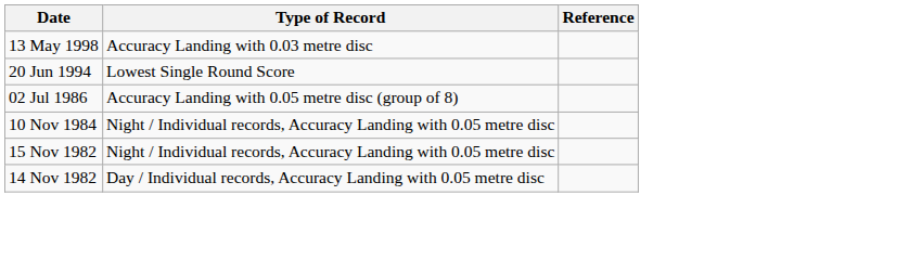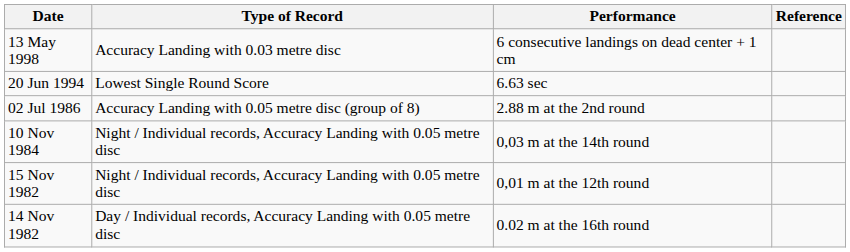 <table class="wikitable">
 <tr>
 <th>Date</th>
 <th>Type of Record</th>
+<th>Performance</th>
 <th>Reference</th>
 </tr>
 <tr>
 <td>13 May 1998</td>
 <td>Accuracy Landing with 0.03 metre disc</td>
+<td>6 consecutive landings on dead center + 1 cm</td>
 <td></td>
 </tr>
 <tr>
 <td>20 Jun 1994</td>
 <td>Lowest Single Round Score</td>
+<td>6.63 sec</td>
 <td></td>
 </tr>
 <tr>
 <td>02 Jul 1986</td>
 <td>Accuracy Landing with 0.05 metre disc (group of 8)</td>
+<td>2.88 m at the 2nd round</td>
 <td></td>
 </tr>
 <tr>
 <td>10 Nov 1984</td>
 <td>Night / Individual records, Accuracy Landing with 0.05 metre disc</td>
+<td>0,03 m at the 14th round</td>
 <td></td>
 </tr>
 <tr>
 <td>15 Nov 1982</td>
 <td>Night / Individual records, Accuracy Landing with 0.05 metre disc</td>
+<td>0,01 m at the 12th round</td>
 <td></td>
 </tr>
 <tr>
 <td>14 Nov 1982</td>
 <td>Day / Individual records, Accuracy Landing with 0.05 metre disc</td>
+<td>0.02 m at the 16th round</td>
 <td></td>
 </tr>
 </table>
